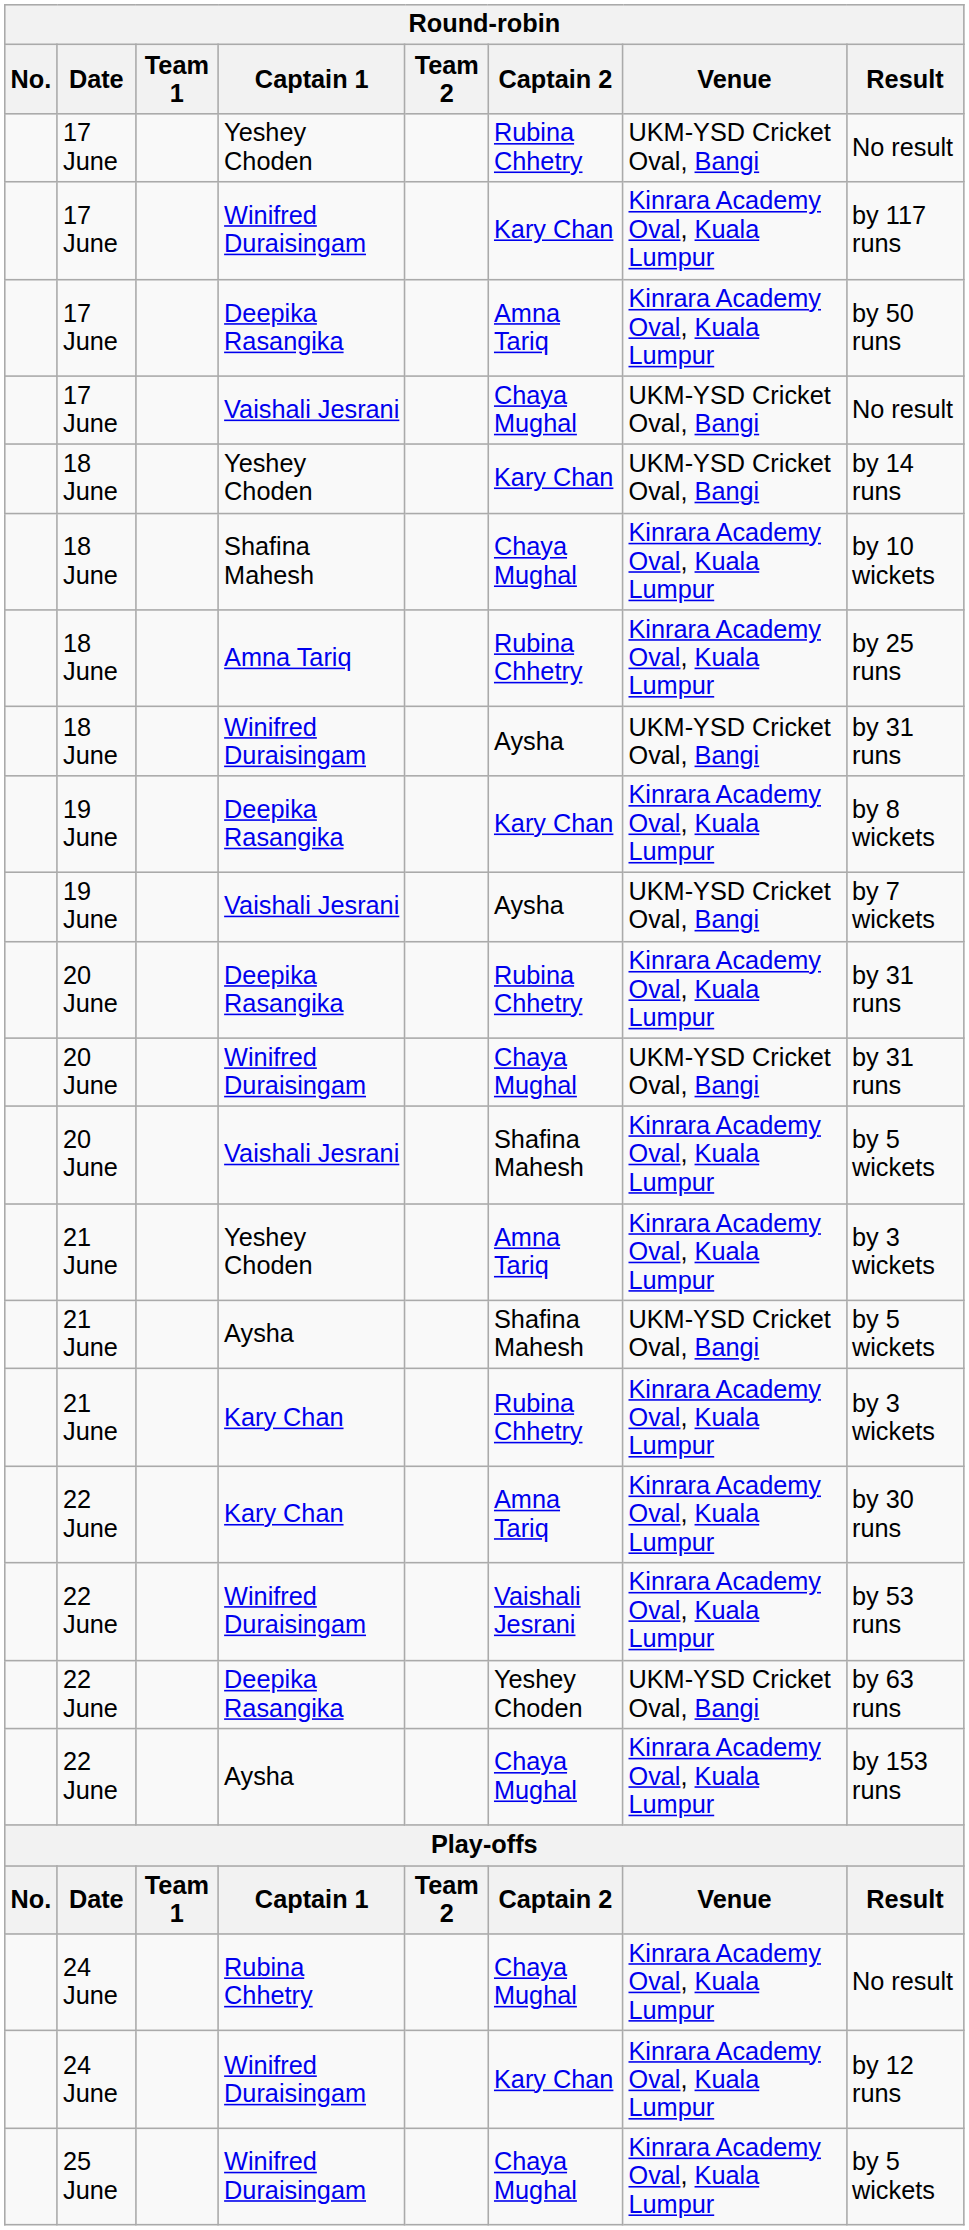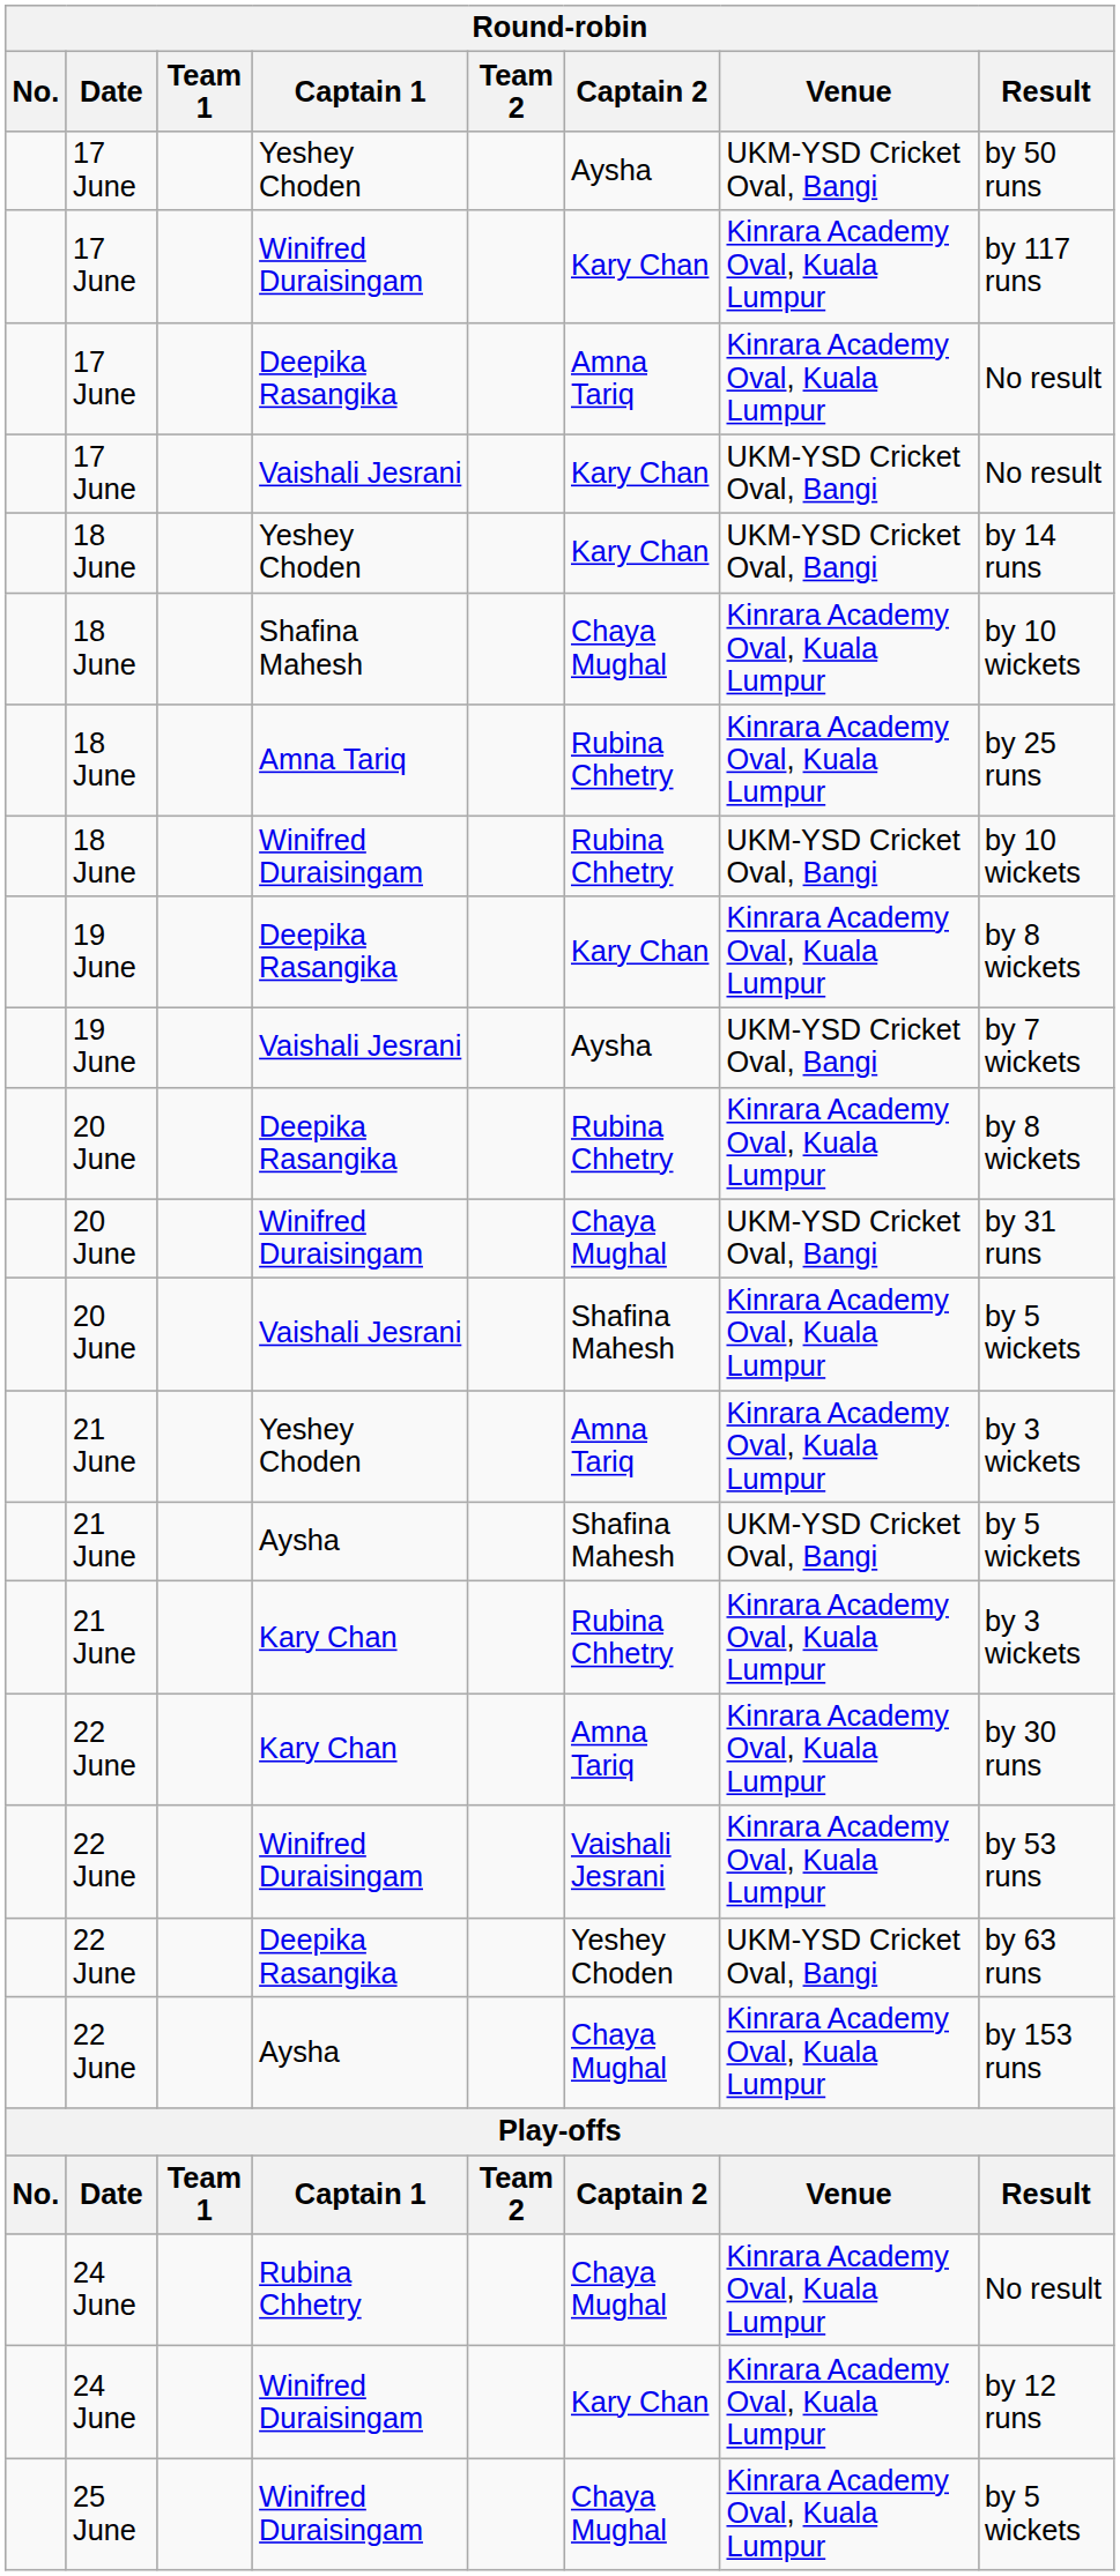 <table class="wikitable">
 <tr>
 <th colspan="9">Round-robin</th>
 </tr>
 <tr>
 <th>No.</th>
 <th>Date</th>
 <th>Team 1</th>
 <th>Captain 1</th>
 <th>Team 2</th>
 <th>Captain 2</th>
 <th>Venue</th>
 <th>Result</th>
 </tr>
 <tr>
 <td></td>
 <td>17 June</td>
 <td></td>
 <td>Yeshey Choden</td>
 <td></td>
-<td><a href='#'>Rubina Chhetry</a></td>
+<td>Aysha</td>
 <td>UKM-YSD Cricket Oval, <a href='#'>Bangi</a></td>
-<td>No result</td>
+<td> by 50 runs</td>
 </tr>
 <tr>
 <td></td>
 <td>17 June</td>
 <td></td>
 <td><a href='#'>Winifred Duraisingam</a></td>
 <td></td>
 <td><a href='#'>Kary Chan</a></td>
 <td><a href='#'>Kinrara Academy Oval</a>, <a href='#'>Kuala Lumpur</a></td>
 <td> by 117 runs</td>
 </tr>
 <tr>
 <td></td>
 <td>17 June</td>
 <td></td>
 <td><a href='#'>Deepika Rasangika</a></td>
 <td></td>
 <td><a href='#'>Amna Tariq</a></td>
 <td><a href='#'>Kinrara Academy Oval</a>, <a href='#'>Kuala Lumpur</a></td>
-<td> by 50 runs</td>
+<td>No result</td>
 </tr>
 <tr>
 <td></td>
 <td>17 June</td>
 <td></td>
 <td><a href='#'>Vaishali Jesrani</a></td>
 <td></td>
-<td><a href='#'>Chaya Mughal</a></td>
+<td><a href='#'>Kary Chan</a></td>
 <td>UKM-YSD Cricket Oval, <a href='#'>Bangi</a></td>
 <td>No result</td>
 </tr>
 <tr>
 <td></td>
 <td>18 June</td>
 <td></td>
 <td>Yeshey Choden</td>
 <td></td>
 <td><a href='#'>Kary Chan</a></td>
 <td>UKM-YSD Cricket Oval, <a href='#'>Bangi</a></td>
 <td> by 14 runs</td>
 </tr>
 <tr>
 <td></td>
 <td>18 June</td>
 <td></td>
 <td>Shafina Mahesh</td>
 <td></td>
 <td><a href='#'>Chaya Mughal</a></td>
 <td><a href='#'>Kinrara Academy Oval</a>, <a href='#'>Kuala Lumpur</a></td>
 <td> by 10 wickets</td>
 </tr>
 <tr>
 <td></td>
 <td>18 June</td>
 <td></td>
 <td><a href='#'>Amna Tariq</a></td>
 <td></td>
 <td><a href='#'>Rubina Chhetry</a></td>
 <td><a href='#'>Kinrara Academy Oval</a>, <a href='#'>Kuala Lumpur</a></td>
 <td> by 25 runs</td>
 </tr>
 <tr>
 <td></td>
 <td>18 June</td>
 <td></td>
 <td><a href='#'>Winifred Duraisingam</a></td>
 <td></td>
-<td>Aysha</td>
+<td><a href='#'>Rubina Chhetry</a></td>
 <td>UKM-YSD Cricket Oval, <a href='#'>Bangi</a></td>
-<td> by 31 runs</td>
+<td> by 10 wickets</td>
 </tr>
 <tr>
 <td></td>
 <td>19 June</td>
 <td></td>
 <td><a href='#'>Deepika Rasangika</a></td>
 <td></td>
 <td><a href='#'>Kary Chan</a></td>
 <td><a href='#'>Kinrara Academy Oval</a>, <a href='#'>Kuala Lumpur</a></td>
 <td> by 8 wickets</td>
 </tr>
 <tr>
 <td></td>
 <td>19 June</td>
 <td></td>
 <td><a href='#'>Vaishali Jesrani</a></td>
 <td></td>
 <td>Aysha</td>
 <td>UKM-YSD Cricket Oval, <a href='#'>Bangi</a></td>
 <td> by 7 wickets</td>
 </tr>
 <tr>
 <td></td>
 <td>20 June</td>
 <td></td>
 <td><a href='#'>Deepika Rasangika</a></td>
 <td></td>
 <td><a href='#'>Rubina Chhetry</a></td>
 <td><a href='#'>Kinrara Academy Oval</a>, <a href='#'>Kuala Lumpur</a></td>
-<td> by 31 runs</td>
+<td> by 8 wickets</td>
 </tr>
 <tr>
 <td></td>
 <td>20 June</td>
 <td></td>
 <td><a href='#'>Winifred Duraisingam</a></td>
 <td></td>
 <td><a href='#'>Chaya Mughal</a></td>
 <td>UKM-YSD Cricket Oval, <a href='#'>Bangi</a></td>
 <td> by 31 runs</td>
 </tr>
 <tr>
 <td></td>
 <td>20 June</td>
 <td></td>
 <td><a href='#'>Vaishali Jesrani</a></td>
 <td></td>
 <td>Shafina Mahesh</td>
 <td><a href='#'>Kinrara Academy Oval</a>, <a href='#'>Kuala Lumpur</a></td>
 <td> by 5 wickets</td>
 </tr>
 <tr>
 <td></td>
 <td>21 June</td>
 <td></td>
 <td>Yeshey Choden</td>
 <td></td>
 <td><a href='#'>Amna Tariq</a></td>
 <td><a href='#'>Kinrara Academy Oval</a>, <a href='#'>Kuala Lumpur</a></td>
 <td> by 3 wickets</td>
 </tr>
 <tr>
 <td></td>
 <td>21 June</td>
 <td></td>
 <td>Aysha</td>
 <td></td>
 <td>Shafina Mahesh</td>
 <td>UKM-YSD Cricket Oval, <a href='#'>Bangi</a></td>
 <td> by 5 wickets</td>
 </tr>
 <tr>
 <td></td>
 <td>21 June</td>
 <td></td>
 <td><a href='#'>Kary Chan</a></td>
 <td></td>
 <td><a href='#'>Rubina Chhetry</a></td>
 <td><a href='#'>Kinrara Academy Oval</a>, <a href='#'>Kuala Lumpur</a></td>
 <td> by 3 wickets</td>
 </tr>
 <tr>
 <td></td>
 <td>22 June</td>
 <td></td>
 <td><a href='#'>Kary Chan</a></td>
 <td></td>
 <td><a href='#'>Amna Tariq</a></td>
 <td><a href='#'>Kinrara Academy Oval</a>, <a href='#'>Kuala Lumpur</a></td>
 <td> by 30 runs</td>
 </tr>
 <tr>
 <td></td>
 <td>22 June</td>
 <td></td>
 <td><a href='#'>Winifred Duraisingam</a></td>
 <td></td>
 <td><a href='#'>Vaishali Jesrani</a></td>
 <td><a href='#'>Kinrara Academy Oval</a>, <a href='#'>Kuala Lumpur</a></td>
 <td> by 53 runs</td>
 </tr>
 <tr>
 <td></td>
 <td>22 June</td>
 <td></td>
 <td><a href='#'>Deepika Rasangika</a></td>
 <td></td>
 <td>Yeshey Choden</td>
 <td>UKM-YSD Cricket Oval, <a href='#'>Bangi</a></td>
 <td> by 63 runs</td>
 </tr>
 <tr>
 <td></td>
 <td>22 June</td>
 <td></td>
 <td>Aysha</td>
 <td></td>
 <td><a href='#'>Chaya Mughal</a></td>
 <td><a href='#'>Kinrara Academy Oval</a>, <a href='#'>Kuala Lumpur</a></td>
 <td> by 153 runs</td>
 </tr>
 <tr>
 <th colspan="9">Play-offs</th>
 </tr>
 <tr>
 <th>No.</th>
 <th>Date</th>
 <th>Team 1</th>
 <th>Captain 1</th>
 <th>Team 2</th>
 <th>Captain 2</th>
 <th>Venue</th>
 <th>Result</th>
 </tr>
 <tr>
 <td></td>
 <td>24 June</td>
 <td></td>
 <td><a href='#'>Rubina Chhetry</a></td>
 <td></td>
 <td><a href='#'>Chaya Mughal</a></td>
 <td><a href='#'>Kinrara Academy Oval</a>, <a href='#'>Kuala Lumpur</a></td>
 <td>No result</td>
 </tr>
 <tr>
 <td></td>
 <td>24 June</td>
 <td></td>
 <td><a href='#'>Winifred Duraisingam</a></td>
 <td></td>
 <td><a href='#'>Kary Chan</a></td>
 <td><a href='#'>Kinrara Academy Oval</a>, <a href='#'>Kuala Lumpur</a></td>
 <td> by 12 runs</td>
 </tr>
 <tr>
 <td></td>
 <td>25 June</td>
 <td></td>
 <td><a href='#'>Winifred Duraisingam</a></td>
 <td></td>
 <td><a href='#'>Chaya Mughal</a></td>
 <td><a href='#'>Kinrara Academy Oval</a>, <a href='#'>Kuala Lumpur</a></td>
 <td> by 5 wickets</td>
 </tr>
 </table>
